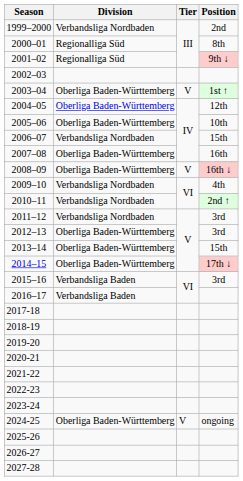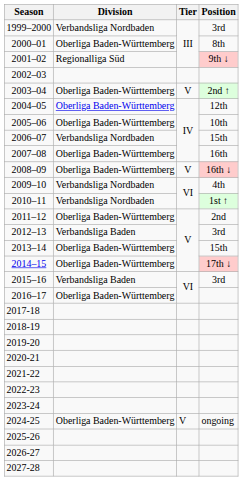 <table class="wikitable">
 <tr>
 <th>Season</th>
 <th>Division</th>
 <th>Tier</th>
 <th>Position</th>
 </tr>
 <tr align="center">
 <td>1999–2000</td>
 <td align="left">Verbandsliga Nordbaden</td>
 <td rowspan=3>III</td>
-<td>2nd</td>
+<td>3rd</td>
 </tr>
 <tr align="center">
 <td>2000–01</td>
-<td align="left">Regionalliga Süd</td>
+<td align="left">Oberliga Baden-Württemberg</td>
 <td>8th</td>
 </tr>
 <tr align="center">
 <td>2001–02</td>
 <td align="left">Regionalliga Süd</td>
 <td style="background:#ffcccc">9th ↓</td>
 </tr>
 <tr align="center">
 <td>2002–03</td>
 <td align="left"></td>
 <td></td>
 <td></td>
 </tr>
 <tr align="center">
 <td>2003–04</td>
 <td align="left">Oberliga Baden-Württemberg</td>
 <td>V</td>
-<td style="background:#ddffdd">1st ↑</td>
+<td style="background:#ddffdd">2nd ↑</td>
 </tr>
 <tr align="center">
 <td>2004–05</td>
 <td align="left"><a href='#'>Oberliga Baden-Württemberg</a></td>
 <td rowspan=4>IV</td>
 <td>12th</td>
 </tr>
 <tr align="center">
 <td>2005–06</td>
 <td align="left">Oberliga Baden-Württemberg</td>
 <td>10th</td>
 </tr>
 <tr align="center">
 <td>2006–07</td>
 <td align="left">Verbandsliga Nordbaden</td>
 <td>15th</td>
 </tr>
 <tr align="center">
 <td>2007–08</td>
 <td align="left">Oberliga Baden-Württemberg</td>
 <td>16th</td>
 </tr>
 <tr align="center">
 <td>2008–09</td>
 <td align="left">Oberliga Baden-Württemberg</td>
 <td>V</td>
 <td style="background:#ffcccc">16th ↓</td>
 </tr>
 <tr align="center">
 <td>2009–10</td>
 <td align="left">Verbandsliga Nordbaden</td>
 <td rowspan=2>VI</td>
 <td>4th</td>
 </tr>
 <tr align="center">
 <td>2010–11</td>
 <td align="left">Verbandsliga Nordbaden</td>
-<td style="background:#ddffdd">2nd ↑</td>
+<td style="background:#ddffdd">1st ↑</td>
 </tr>
 <tr align="center">
 <td>2011–12</td>
-<td align="left">Verbandsliga Nordbaden</td>
+<td align="left">Oberliga Baden-Württemberg</td>
 <td rowspan=4>V</td>
-<td>3rd</td>
+<td>2nd</td>
 </tr>
 <tr align="center">
 <td>2012–13</td>
-<td align="left">Oberliga Baden-Württemberg</td>
+<td align="left">Verbandsliga Baden</td>
 <td>3rd</td>
 </tr>
 <tr align="center">
 <td>2013–14</td>
 <td align="left">Oberliga Baden-Württemberg</td>
 <td>15th</td>
 </tr>
 <tr align="center">
 <td><a href='#'>2014–15</a></td>
 <td align="left">Oberliga Baden-Württemberg</td>
 <td style="background:#ffcccc">17th ↓</td>
 </tr>
 <tr align="center">
 <td>2015–16</td>
 <td align="left">Verbandsliga Baden</td>
 <td rowspan=2>VI</td>
 <td>3rd</td>
 </tr>
 <tr align="center">
 <td>2016–17</td>
-<td align="left">Verbandsliga Baden</td>
+<td align="left">Oberliga Baden-Württemberg</td>
 <td></td>
 </tr>
 <tr>
 <td>2017-18</td>
 <td></td>
 <td></td>
 <td></td>
 </tr>
 <tr>
 <td>2018-19</td>
 <td></td>
 <td></td>
 <td></td>
 </tr>
 <tr>
 <td>2019-20</td>
 <td></td>
 <td></td>
 <td></td>
 </tr>
 <tr>
 <td>2020-21</td>
 <td></td>
 <td></td>
 <td></td>
 </tr>
 <tr>
 <td>2021-22</td>
 <td></td>
 <td></td>
 <td></td>
 </tr>
 <tr>
 <td>2022-23</td>
 <td></td>
 <td></td>
 <td></td>
 </tr>
 <tr>
 <td>2023-24</td>
 <td></td>
 <td></td>
 <td></td>
 </tr>
 <tr>
 <td>2024-25</td>
 <td>Oberliga Baden-Württemberg</td>
 <td>V</td>
 <td>ongoing</td>
 </tr>
 <tr>
 <td>2025-26</td>
 <td></td>
 <td></td>
 <td></td>
 </tr>
 <tr>
 <td>2026-27</td>
 <td></td>
 <td></td>
 <td></td>
 </tr>
 <tr>
 <td>2027-28</td>
 <td></td>
 <td></td>
 <td></td>
 </tr>
 </table>
